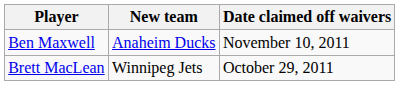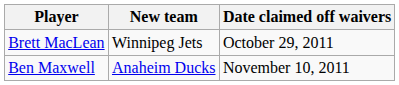 <table class="wikitable">
 <tr>
 <th>Player</th>
 <th>New team</th>
 <th>Date claimed off waivers</th>
 </tr>
 <tr>
+<td><a href='#'>Brett MacLean</a></td>
+<td>Winnipeg Jets</td>
+<td>October 29, 2011</td>
+</tr>
+<tr>
 <td><a href='#'>Ben Maxwell</a></td>
 <td><a href='#'>Anaheim Ducks</a></td>
 <td>November 10, 2011</td>
 </tr>
-<tr>
-<td><a href='#'>Brett MacLean</a></td>
-<td>Winnipeg Jets</td>
-<td>October 29, 2011</td>
-</tr>
 </table>
